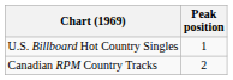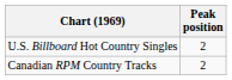 <table class="wikitable sortable">
 <tr>
 <th align="left">Chart (1969)</th>
 <th align="center">Peak<br>position</th>
 </tr>
 <tr>
 <td align="left">U.S. <em>Billboard</em> Hot Country Singles</td>
-<td align="center">1</td>
+<td align="center">2</td>
 </tr>
 <tr>
 <td align="left">Canadian <em>RPM</em> Country Tracks</td>
 <td align="center">2</td>
 </tr>
 </table>
